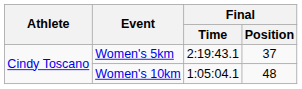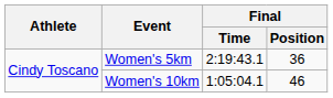 <table class="wikitable" border="1" style="font-size:90%">
 <tr>
 <th rowspan=2>Athlete</th>
 <th rowspan=2>Event</th>
 <th colspan=2>Final</th>
 </tr>
 <tr>
 <th>Time</th>
 <th>Position</th>
 </tr>
 <tr>
 <td rowspan=2><a href='#'>Cindy Toscano</a></td>
 <td><a href='#'>Women's 5km</a></td>
 <td align=center>2:19:43.1</td>
-<td align=center>37</td>
+<td align=center>36</td>
 </tr>
 <tr>
 <td><a href='#'>Women's 10km</a></td>
 <td align=center>1:05:04.1</td>
-<td align=center>48</td>
+<td align=center>46</td>
 </tr>
 </table>
